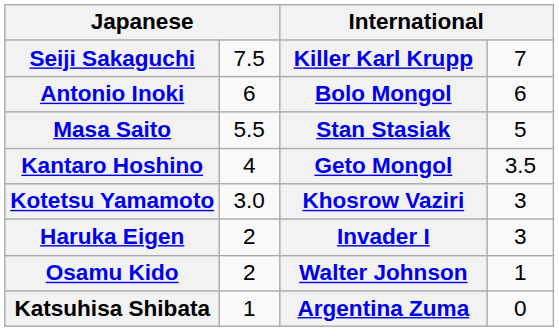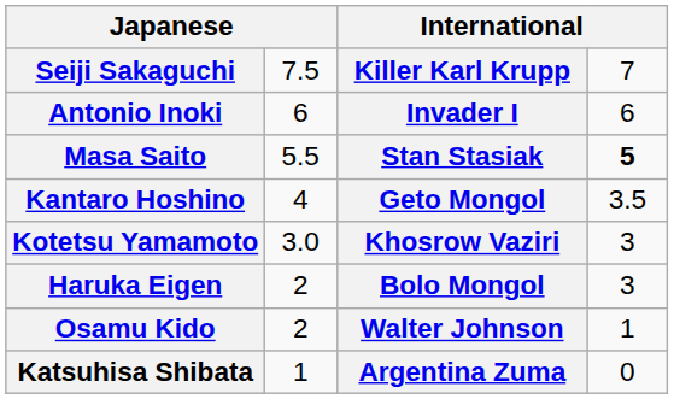 <table class="wikitable" style="margin: 1em auto 1em auto;text-align:center">
 <tr>
 <th colspan=2 style="width:50%">Japanese</th>
 <th colspan=2 style="width:50%">International</th>
 </tr>
 <tr>
 <th><a href='#'>Seiji Sakaguchi</a></th>
 <td style="width:35px">7.5</td>
 <th><a href='#'>Killer Karl Krupp</a></th>
 <td>7</td>
 </tr>
 <tr>
 <th><a href='#'>Antonio Inoki</a></th>
 <td>6</td>
-<th><a href='#'>Bolo Mongol</a></th>
+<th><a href='#'>Invader I</a></th>
 <td>6</td>
 </tr>
 <tr>
 <th><a href='#'>Masa Saito</a></th>
 <td>5.5</td>
 <th><a href='#'>Stan Stasiak</a></th>
-<td>5</td>
+<td><strong>5</strong></td>
 </tr>
 <tr>
 <th><a href='#'>Kantaro Hoshino</a></th>
 <td>4</td>
 <th><a href='#'>Geto Mongol</a></th>
 <td style="width:35px">3.5</td>
 </tr>
 <tr>
 <th><a href='#'>Kotetsu Yamamoto</a></th>
 <td>3.0</td>
 <th><a href='#'>Khosrow Vaziri</a></th>
 <td>3</td>
 </tr>
 <tr>
 <th><a href='#'>Haruka Eigen</a></th>
 <td>2</td>
-<th><a href='#'>Invader I</a></th>
+<th><a href='#'>Bolo Mongol</a></th>
 <td>3</td>
 </tr>
 <tr>
 <th><a href='#'>Osamu Kido</a></th>
 <td>2</td>
 <th><a href='#'>Walter Johnson</a></th>
 <td>1</td>
 </tr>
 <tr>
 <th>Katsuhisa Shibata</th>
 <td>1</td>
 <th><a href='#'>Argentina Zuma</a></th>
 <td>0</td>
 </tr>
 </table>
